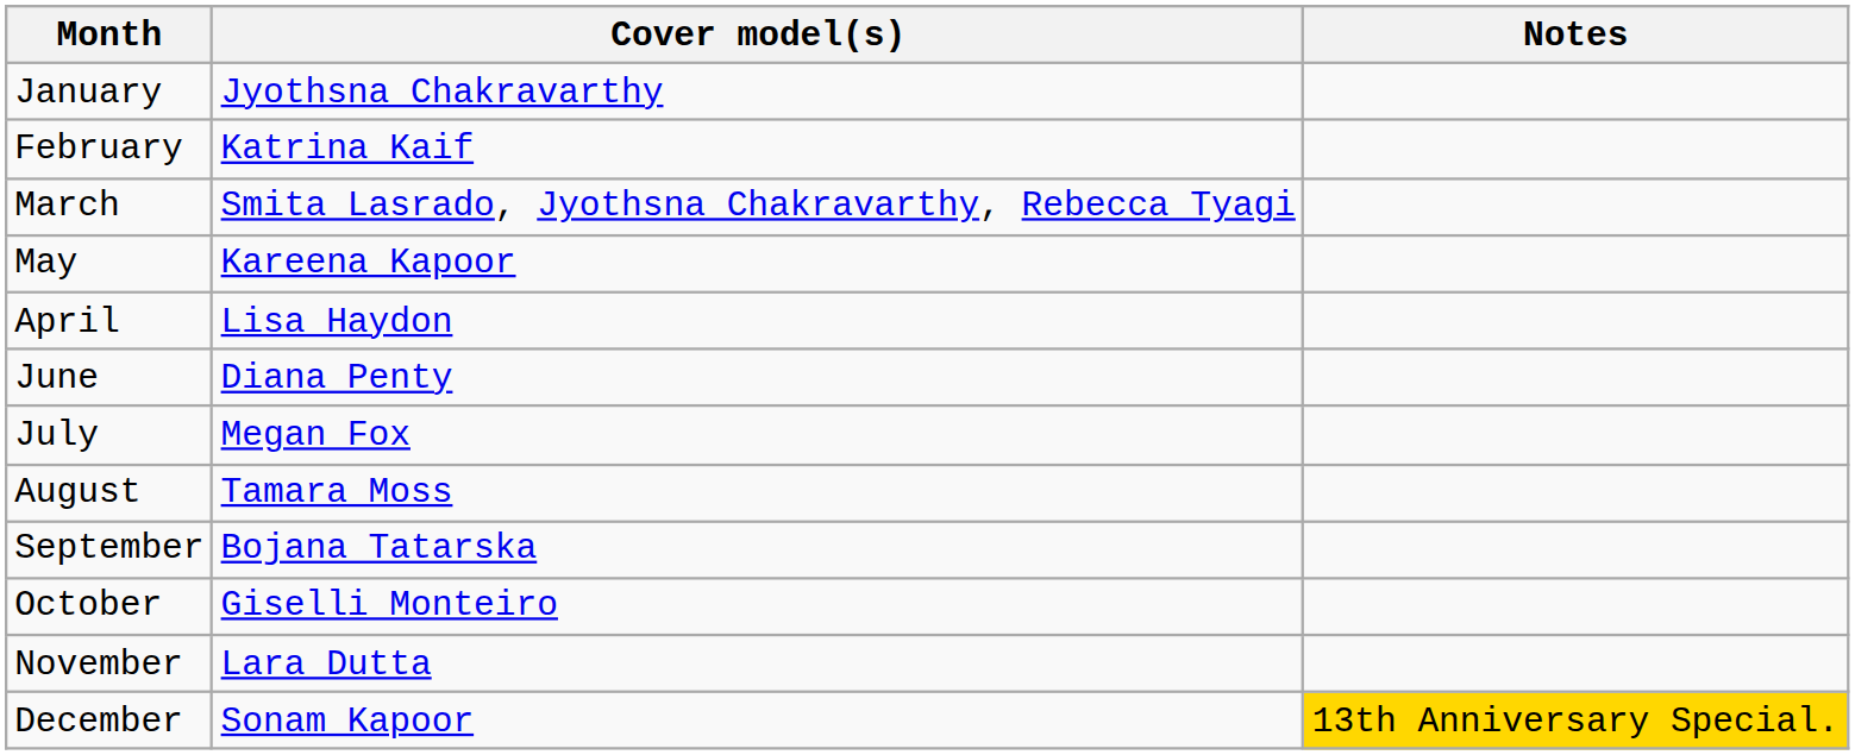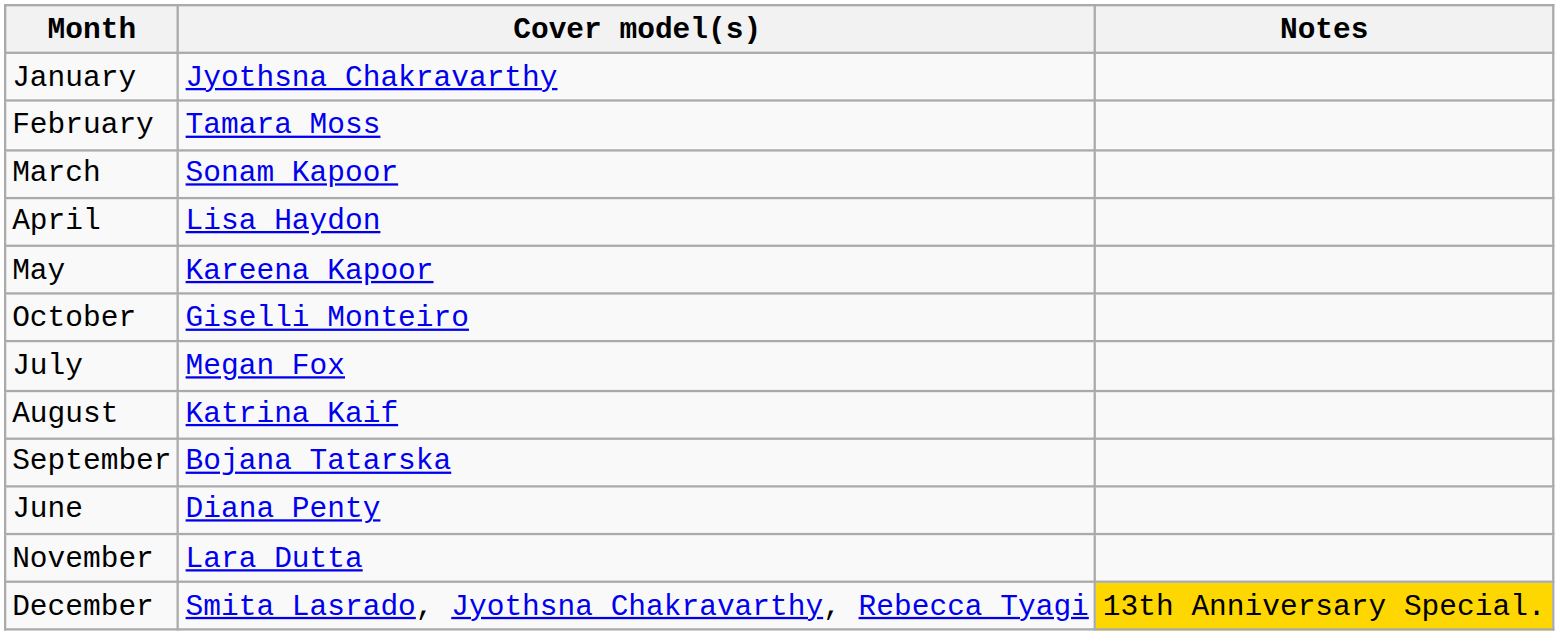 <table class="wikitable">
 <tr style="background:#ccc; text-align:center;">
 <th>Month</th>
 <th>Cover model(s)</th>
 <th>Notes</th>
 </tr>
 <tr>
 <td>January</td>
 <td><a href='#'>Jyothsna Chakravarthy</a></td>
 <td></td>
 </tr>
 <tr>
 <td>February</td>
-<td><a href='#'>Katrina Kaif</a></td>
+<td><a href='#'>Tamara Moss</a></td>
 <td></td>
 </tr>
 <tr>
 <td>March</td>
-<td><a href='#'>Smita Lasrado</a>,  <a href='#'>Jyothsna Chakravarthy</a>,  <a href='#'>Rebecca Tyagi</a></td>
+<td><a href='#'>Sonam Kapoor</a></td>
+<td></td>
+</tr>
+<tr>
+<td>April</td>
+<td><a href='#'>Lisa Haydon</a></td>
 <td></td>
 </tr>
 <tr>
 <td>May</td>
 <td><a href='#'>Kareena Kapoor</a></td>
 <td></td>
 </tr>
 <tr>
-<td>April</td>
-<td><a href='#'>Lisa Haydon</a></td>
-<td></td>
-</tr>
-<tr>
-<td>June</td>
-<td><a href='#'>Diana Penty</a></td>
+<td>October</td>
+<td><a href='#'>Giselli Monteiro</a></td>
 <td></td>
 </tr>
 <tr>
 <td>July</td>
 <td><a href='#'>Megan Fox</a></td>
 <td></td>
 </tr>
 <tr>
 <td>August</td>
-<td><a href='#'>Tamara Moss</a></td>
+<td><a href='#'>Katrina Kaif</a></td>
 <td></td>
 </tr>
 <tr>
 <td>September</td>
 <td><a href='#'>Bojana Tatarska</a></td>
 <td></td>
 </tr>
 <tr>
-<td>October</td>
-<td><a href='#'>Giselli Monteiro</a></td>
+<td>June</td>
+<td><a href='#'>Diana Penty</a></td>
 <td></td>
 </tr>
 <tr>
 <td>November</td>
 <td><a href='#'>Lara Dutta</a></td>
 <td></td>
 </tr>
 <tr>
 <td>December</td>
-<td><a href='#'>Sonam Kapoor</a></td>
+<td><a href='#'>Smita Lasrado</a>,  <a href='#'>Jyothsna Chakravarthy</a>,  <a href='#'>Rebecca Tyagi</a></td>
 <td style="background: gold;">13th Anniversary Special.</td>
 </tr>
 </table>
